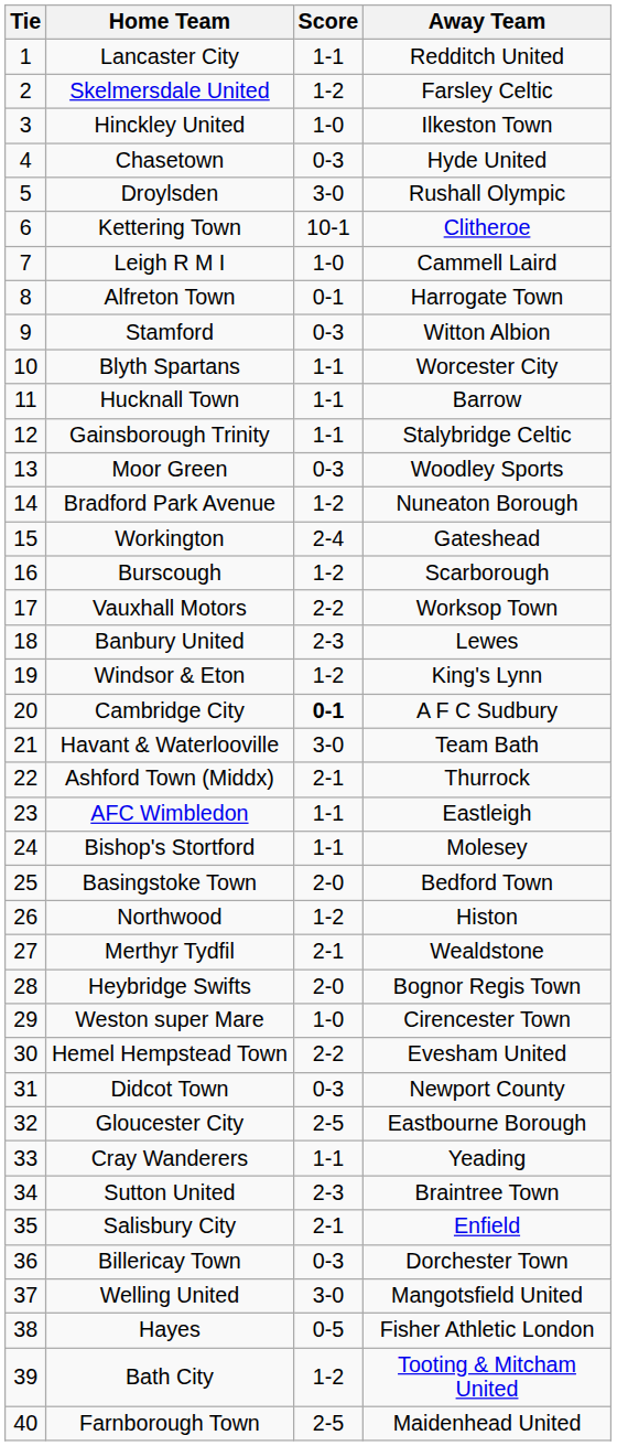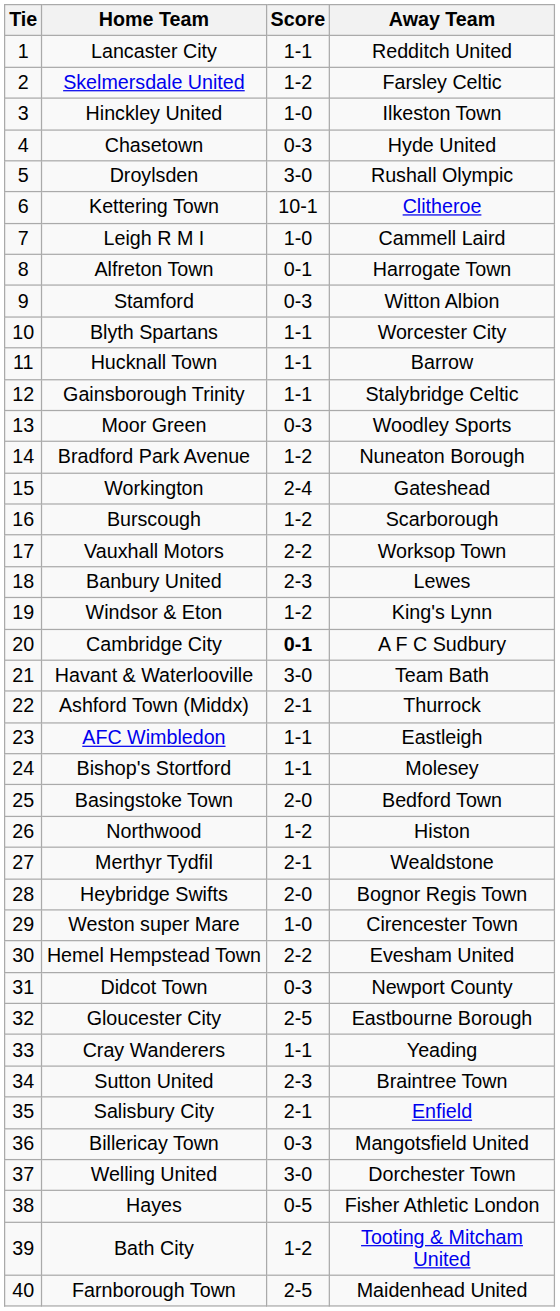 <table class="wikitable" style="text-align:center;">
 <tr>
 <th width=20>Tie</th>
 <th width=175>Home Team</th>
 <th width=20>Score</th>
 <th width=175>Away Team</th>
 </tr>
 <tr>
 <td>1</td>
 <td>Lancaster City</td>
 <td>1-1</td>
 <td>Redditch United</td>
 </tr>
 <tr>
 <td>2</td>
 <td><a href='#'>Skelmersdale United</a></td>
 <td>1-2</td>
 <td>Farsley Celtic</td>
 </tr>
 <tr>
 <td>3</td>
 <td>Hinckley United</td>
 <td>1-0</td>
 <td>Ilkeston Town</td>
 </tr>
 <tr>
 <td>4</td>
 <td>Chasetown</td>
 <td>0-3</td>
 <td>Hyde United</td>
 </tr>
 <tr>
 <td>5</td>
 <td>Droylsden</td>
 <td>3-0</td>
 <td>Rushall Olympic</td>
 </tr>
 <tr>
 <td>6</td>
 <td>Kettering Town</td>
 <td>10-1</td>
 <td><a href='#'>Clitheroe</a></td>
 </tr>
 <tr>
 <td>7</td>
 <td>Leigh R M I</td>
 <td>1-0</td>
 <td>Cammell Laird</td>
 </tr>
 <tr>
 <td>8</td>
 <td>Alfreton Town</td>
 <td>0-1</td>
 <td>Harrogate Town</td>
 </tr>
 <tr>
 <td>9</td>
 <td>Stamford</td>
 <td>0-3</td>
 <td>Witton Albion</td>
 </tr>
 <tr>
 <td>10</td>
 <td>Blyth Spartans</td>
 <td>1-1</td>
 <td>Worcester City</td>
 </tr>
 <tr>
 <td>11</td>
 <td>Hucknall Town</td>
 <td>1-1</td>
 <td>Barrow</td>
 </tr>
 <tr>
 <td>12</td>
 <td>Gainsborough Trinity</td>
 <td>1-1</td>
 <td>Stalybridge Celtic</td>
 </tr>
 <tr>
 <td>13</td>
 <td>Moor Green</td>
 <td>0-3</td>
 <td>Woodley Sports</td>
 </tr>
 <tr>
 <td>14</td>
 <td>Bradford Park Avenue</td>
 <td>1-2</td>
 <td>Nuneaton Borough</td>
 </tr>
 <tr>
 <td>15</td>
 <td>Workington</td>
 <td>2-4</td>
 <td>Gateshead</td>
 </tr>
 <tr>
 <td>16</td>
 <td>Burscough</td>
 <td>1-2</td>
 <td>Scarborough</td>
 </tr>
 <tr>
 <td>17</td>
 <td>Vauxhall Motors</td>
 <td>2-2</td>
 <td>Worksop Town</td>
 </tr>
 <tr>
 <td>18</td>
 <td>Banbury United</td>
 <td>2-3</td>
 <td>Lewes</td>
 </tr>
 <tr>
 <td>19</td>
 <td>Windsor & Eton</td>
 <td>1-2</td>
 <td>King's Lynn</td>
 </tr>
 <tr>
 <td>20</td>
 <td>Cambridge City</td>
 <td><strong>0-1</strong></td>
 <td>A F C Sudbury</td>
 </tr>
 <tr>
 <td>21</td>
 <td>Havant & Waterlooville</td>
 <td>3-0</td>
 <td>Team Bath</td>
 </tr>
 <tr>
 <td>22</td>
 <td>Ashford Town (Middx)</td>
 <td>2-1</td>
 <td>Thurrock</td>
 </tr>
 <tr>
 <td>23</td>
 <td><a href='#'>AFC Wimbledon</a></td>
 <td>1-1</td>
 <td>Eastleigh</td>
 </tr>
 <tr>
 <td>24</td>
 <td>Bishop's Stortford</td>
 <td>1-1</td>
 <td>Molesey</td>
 </tr>
 <tr>
 <td>25</td>
 <td>Basingstoke Town</td>
 <td>2-0</td>
 <td>Bedford Town</td>
 </tr>
 <tr>
 <td>26</td>
 <td>Northwood</td>
 <td>1-2</td>
 <td>Histon</td>
 </tr>
 <tr>
 <td>27</td>
 <td>Merthyr Tydfil</td>
 <td>2-1</td>
 <td>Wealdstone</td>
 </tr>
 <tr>
 <td>28</td>
 <td>Heybridge Swifts</td>
 <td>2-0</td>
 <td>Bognor Regis Town</td>
 </tr>
 <tr>
 <td>29</td>
 <td>Weston super Mare</td>
 <td>1-0</td>
 <td>Cirencester Town</td>
 </tr>
 <tr>
 <td>30</td>
 <td>Hemel Hempstead Town</td>
 <td>2-2</td>
 <td>Evesham United</td>
 </tr>
 <tr>
 <td>31</td>
 <td>Didcot Town</td>
 <td>0-3</td>
 <td>Newport County</td>
 </tr>
 <tr>
 <td>32</td>
 <td>Gloucester City</td>
 <td>2-5</td>
 <td>Eastbourne Borough</td>
 </tr>
 <tr>
 <td>33</td>
 <td>Cray Wanderers</td>
 <td>1-1</td>
 <td>Yeading</td>
 </tr>
 <tr>
 <td>34</td>
 <td>Sutton United</td>
 <td>2-3</td>
 <td>Braintree Town</td>
 </tr>
 <tr>
 <td>35</td>
 <td>Salisbury City</td>
 <td>2-1</td>
 <td><a href='#'>Enfield</a></td>
 </tr>
 <tr>
 <td>36</td>
 <td>Billericay Town</td>
 <td>0-3</td>
-<td>Dorchester Town</td>
+<td>Mangotsfield United</td>
 </tr>
 <tr>
 <td>37</td>
 <td>Welling United</td>
 <td>3-0</td>
-<td>Mangotsfield United</td>
+<td>Dorchester Town</td>
 </tr>
 <tr>
 <td>38</td>
 <td>Hayes</td>
 <td>0-5</td>
 <td>Fisher Athletic London</td>
 </tr>
 <tr>
 <td>39</td>
 <td>Bath City</td>
 <td>1-2</td>
 <td><a href='#'>Tooting & Mitcham United</a></td>
 </tr>
 <tr>
 <td>40</td>
 <td>Farnborough Town</td>
 <td>2-5</td>
 <td>Maidenhead United</td>
 </tr>
 </table>
